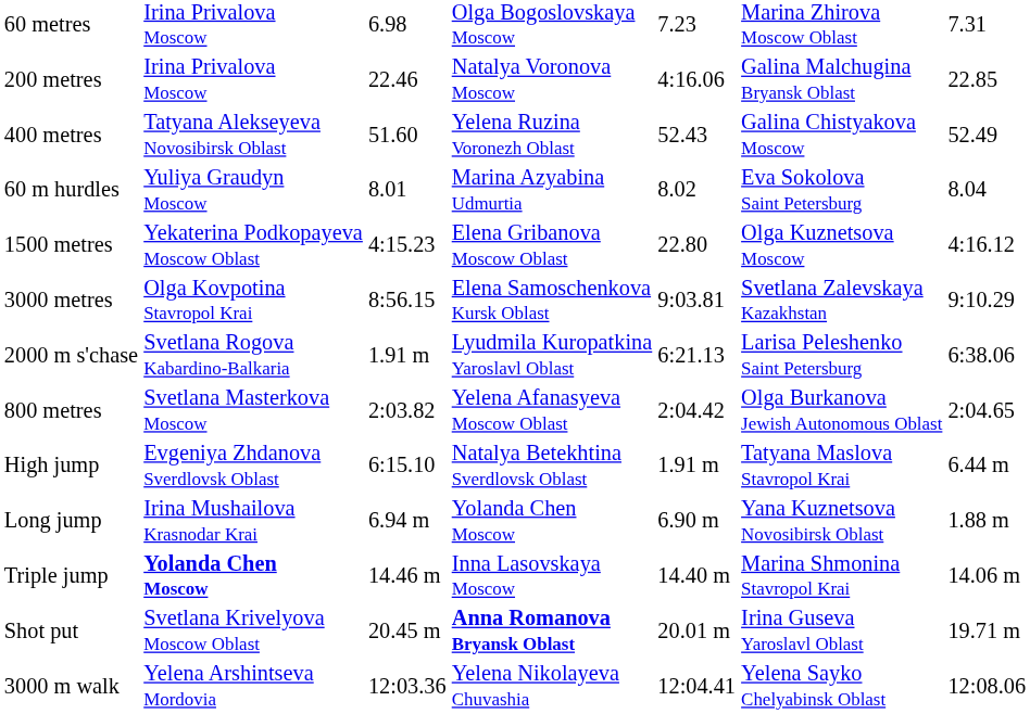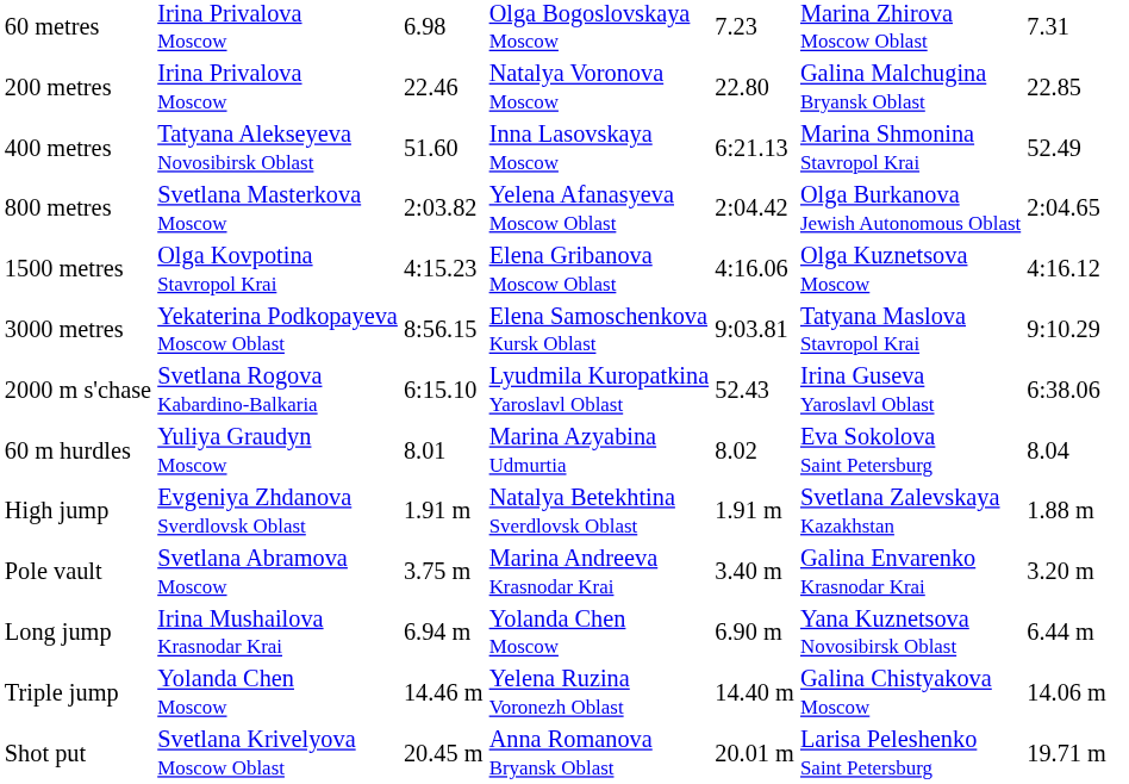 <table>
 <tr>
 <td>60 metres</td>
 <td><a href='#'>Irina Privalova</a><br><small><a href='#'>Moscow</a></small></td>
 <td>6.98</td>
 <td><a href='#'>Olga Bogoslovskaya</a><br><small><a href='#'>Moscow</a></small></td>
 <td>7.23 </td>
 <td><a href='#'>Marina Zhirova</a><br><small><a href='#'>Moscow Oblast</a></small></td>
 <td>7.31 </td>
 </tr>
 <tr>
 <td>200 metres</td>
 <td><a href='#'>Irina Privalova</a><br><small><a href='#'>Moscow</a></small></td>
 <td>22.46</td>
 <td><a href='#'>Natalya Voronova</a><br><small><a href='#'>Moscow</a></small></td>
-<td>4:16.06</td>
+<td>22.80</td>
 <td><a href='#'>Galina Malchugina</a><br><small><a href='#'>Bryansk Oblast</a></small></td>
 <td>22.85</td>
 </tr>
 <tr>
 <td>400 metres</td>
 <td><a href='#'>Tatyana Alekseyeva</a><br><small><a href='#'>Novosibirsk Oblast</a></small></td>
 <td>51.60</td>
-<td><a href='#'>Yelena Ruzina</a><br><small><a href='#'>Voronezh Oblast</a></small></td>
+<td><a href='#'>Inna Lasovskaya</a><br><small><a href='#'>Moscow</a></small></td>
+<td>6:21.13</td>
+<td><a href='#'>Marina Shmonina</a><br><small><a href='#'>Stavropol Krai</a></small></td>
+<td>52.49</td>
+</tr>
+<tr>
+<td>800 metres</td>
+<td><a href='#'>Svetlana Masterkova</a><br><small><a href='#'>Moscow</a></small></td>
+<td>2:03.82</td>
+<td><a href='#'>Yelena Afanasyeva</a><br><small><a href='#'>Moscow Oblast</a></small></td>
+<td>2:04.42</td>
+<td><a href='#'>Olga Burkanova</a><br><small><a href='#'>Jewish Autonomous Oblast</a></small></td>
+<td>2:04.65</td>
+</tr>
+<tr>
+<td>1500 metres</td>
+<td><a href='#'>Olga Kovpotina</a><br><small><a href='#'>Stavropol Krai</a></small></td>
+<td>4:15.23</td>
+<td><a href='#'>Elena Gribanova</a><br><small><a href='#'>Moscow Oblast</a></small></td>
+<td>4:16.06</td>
+<td><a href='#'>Olga Kuznetsova</a><br><small><a href='#'>Moscow</a></small></td>
+<td>4:16.12</td>
+</tr>
+<tr>
+<td>3000 metres</td>
+<td><a href='#'>Yekaterina Podkopayeva</a><br><small><a href='#'>Moscow Oblast</a></small></td>
+<td>8:56.15</td>
+<td><a href='#'>Elena Samoschenkova</a><br><small><a href='#'>Kursk Oblast</a></small></td>
+<td>9:03.81</td>
+<td><a href='#'>Tatyana Maslova</a><br><small><a href='#'>Stavropol Krai</a></small></td>
+<td>9:10.29</td>
+</tr>
+<tr>
+<td>2000 m s'chase</td>
+<td><a href='#'>Svetlana Rogova</a><br><small><a href='#'>Kabardino-Balkaria</a></small></td>
+<td>6:15.10</td>
+<td><a href='#'>Lyudmila Kuropatkina</a><br><small><a href='#'>Yaroslavl Oblast</a></small></td>
 <td>52.43</td>
-<td><a href='#'>Galina Chistyakova</a><br><small><a href='#'>Moscow</a></small></td>
-<td>52.49</td>
+<td><a href='#'>Irina Guseva</a><br><small><a href='#'>Yaroslavl Oblast</a></small></td>
+<td>6:38.06</td>
 </tr>
 <tr>
 <td>60 m hurdles</td>
 <td><a href='#'>Yuliya Graudyn</a><br><small><a href='#'>Moscow</a></small></td>
 <td>8.01</td>
 <td><a href='#'>Marina Azyabina</a><br><small><a href='#'>Udmurtia</a></small></td>
 <td>8.02</td>
 <td><a href='#'>Eva Sokolova</a><br><small><a href='#'>Saint Petersburg</a></small></td>
 <td>8.04</td>
 </tr>
 <tr>
-<td>1500 metres</td>
-<td><a href='#'>Yekaterina Podkopayeva</a><br><small><a href='#'>Moscow Oblast</a></small></td>
-<td>4:15.23</td>
-<td><a href='#'>Elena Gribanova</a><br><small><a href='#'>Moscow Oblast</a></small></td>
-<td>22.80</td>
-<td><a href='#'>Olga Kuznetsova</a><br><small><a href='#'>Moscow</a></small></td>
-<td>4:16.12</td>
+<td>High jump</td>
+<td><a href='#'>Evgeniya Zhdanova</a><br><small><a href='#'>Sverdlovsk Oblast</a></small></td>
+<td>1.91 m</td>
+<td><a href='#'>Natalya Betekhtina</a><br><small><a href='#'>Sverdlovsk Oblast</a></small></td>
+<td>1.91 m</td>
+<td><a href='#'>Svetlana Zalevskaya</a><br><small><a href='#'>Kazakhstan</a></small></td>
+<td>1.88 m</td>
 </tr>
 <tr>
-<td>3000 metres</td>
-<td><a href='#'>Olga Kovpotina</a><br><small><a href='#'>Stavropol Krai</a></small></td>
-<td>8:56.15</td>
-<td><a href='#'>Elena Samoschenkova</a><br><small><a href='#'>Kursk Oblast</a></small></td>
-<td>9:03.81</td>
-<td><a href='#'>Svetlana Zalevskaya</a><br><small><a href='#'>Kazakhstan</a></small></td>
-<td>9:10.29</td>
-</tr>
-<tr>
-<td>2000 m s'chase</td>
-<td><a href='#'>Svetlana Rogova</a><br><small><a href='#'>Kabardino-Balkaria</a></small></td>
-<td>1.91 m</td>
-<td><a href='#'>Lyudmila Kuropatkina</a><br><small><a href='#'>Yaroslavl Oblast</a></small></td>
-<td>6:21.13</td>
-<td><a href='#'>Larisa Peleshenko</a><br><small><a href='#'>Saint Petersburg</a></small></td>
-<td>6:38.06</td>
-</tr>
-<tr>
-<td>800 metres</td>
-<td><a href='#'>Svetlana Masterkova</a><br><small><a href='#'>Moscow</a></small></td>
-<td>2:03.82</td>
-<td><a href='#'>Yelena Afanasyeva</a><br><small><a href='#'>Moscow Oblast</a></small></td>
-<td>2:04.42</td>
-<td><a href='#'>Olga Burkanova</a><br><small><a href='#'>Jewish Autonomous Oblast</a></small></td>
-<td>2:04.65</td>
-</tr>
-<tr>
-<td>High jump</td>
-<td><a href='#'>Evgeniya Zhdanova</a><br><small><a href='#'>Sverdlovsk Oblast</a></small></td>
-<td>6:15.10</td>
-<td><a href='#'>Natalya Betekhtina</a><br><small><a href='#'>Sverdlovsk Oblast</a></small></td>
-<td>1.91 m</td>
-<td><a href='#'>Tatyana Maslova</a><br><small><a href='#'>Stavropol Krai</a></small></td>
-<td>6.44 m</td>
+<td>Pole vault</td>
+<td><a href='#'>Svetlana Abramova</a><br><small><a href='#'>Moscow</a></small></td>
+<td>3.75 m</td>
+<td><a href='#'>Marina Andreeva</a><br><small><a href='#'>Krasnodar Krai</a></small></td>
+<td>3.40 m</td>
+<td><a href='#'>Galina Envarenko</a><br><small><a href='#'>Krasnodar Krai</a></small></td>
+<td>3.20 m</td>
 </tr>
 <tr>
 <td>Long jump</td>
 <td><a href='#'>Irina Mushailova</a><br><small><a href='#'>Krasnodar Krai</a></small></td>
 <td>6.94 m</td>
 <td><a href='#'>Yolanda Chen</a><br><small><a href='#'>Moscow</a></small></td>
 <td>6.90 m</td>
 <td><a href='#'>Yana Kuznetsova</a><br><small><a href='#'>Novosibirsk Oblast</a></small></td>
-<td>1.88 m</td>
+<td>6.44 m</td>
 </tr>
 <tr>
 <td>Triple jump</td>
-<td><strong><a href='#'>Yolanda Chen</a><br><small><a href='#'>Moscow</a></small></strong></td>
+<td><a href='#'>Yolanda Chen</a><br><small><a href='#'>Moscow</a></small></td>
 <td>14.46 m</td>
-<td><a href='#'>Inna Lasovskaya</a><br><small><a href='#'>Moscow</a></small></td>
+<td><a href='#'>Yelena Ruzina</a><br><small><a href='#'>Voronezh Oblast</a></small></td>
 <td>14.40 m</td>
-<td><a href='#'>Marina Shmonina</a><br><small><a href='#'>Stavropol Krai</a></small></td>
+<td><a href='#'>Galina Chistyakova</a><br><small><a href='#'>Moscow</a></small></td>
 <td>14.06 m</td>
 </tr>
 <tr>
 <td>Shot put</td>
 <td><a href='#'>Svetlana Krivelyova</a><br><small><a href='#'>Moscow Oblast</a></small></td>
 <td>20.45 m</td>
-<td><strong><a href='#'>Anna Romanova</a><br><small><a href='#'>Bryansk Oblast</a></small></strong></td>
+<td><a href='#'>Anna Romanova</a><br><small><a href='#'>Bryansk Oblast</a></small></td>
 <td>20.01 m</td>
-<td><a href='#'>Irina Guseva</a><br><small><a href='#'>Yaroslavl Oblast</a></small></td>
+<td><a href='#'>Larisa Peleshenko</a><br><small><a href='#'>Saint Petersburg</a></small></td>
 <td>19.71 m</td>
 </tr>
-<tr>
-<td>3000 m walk</td>
-<td><a href='#'>Yelena Arshintseva</a><br><small><a href='#'>Mordovia</a></small></td>
-<td>12:03.36</td>
-<td><a href='#'>Yelena Nikolayeva</a><br><small><a href='#'>Chuvashia</a></small></td>
-<td>12:04.41</td>
-<td><a href='#'>Yelena Sayko</a><br><small><a href='#'>Chelyabinsk Oblast</a></small></td>
-<td>12:08.06</td>
-</tr>
 </table>
